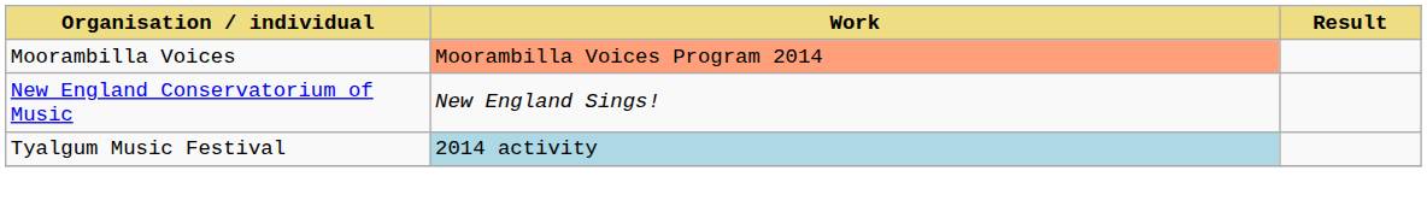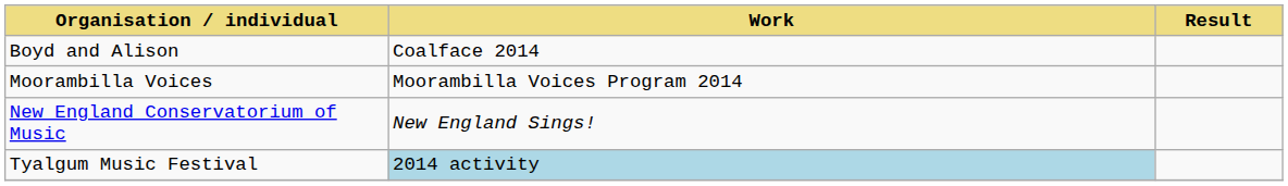 <table class="wikitable" width=100%>
 <tr>
 <th style="width:30%;background:#EEDD82;">Organisation / individual</th>
 <th style="width:60%;background:#EEDD82;">Work</th>
 <th style="width:10%;background:#EEDD82;">Result<br></th>
 </tr>
 <tr>
+<td>Boyd and Alison</td>
+<td>Coalface 2014</td>
+<td></td>
+</tr>
+<tr>
 <td>Moorambilla Voices</td>
-<td style="background: lightsalmon;">Moorambilla Voices Program 2014</td>
+<td>Moorambilla Voices Program 2014</td>
 <td></td>
 </tr>
 <tr>
 <td><a href='#'>New England Conservatorium of Music</a></td>
 <td><em>New England Sings!</em></td>
 <td></td>
 </tr>
 <tr>
 <td>Tyalgum Music Festival</td>
 <td style="background: lightblue;">2014 activity</td>
 <td></td>
 </tr>
 <tr>
 </tr>
 </table>
